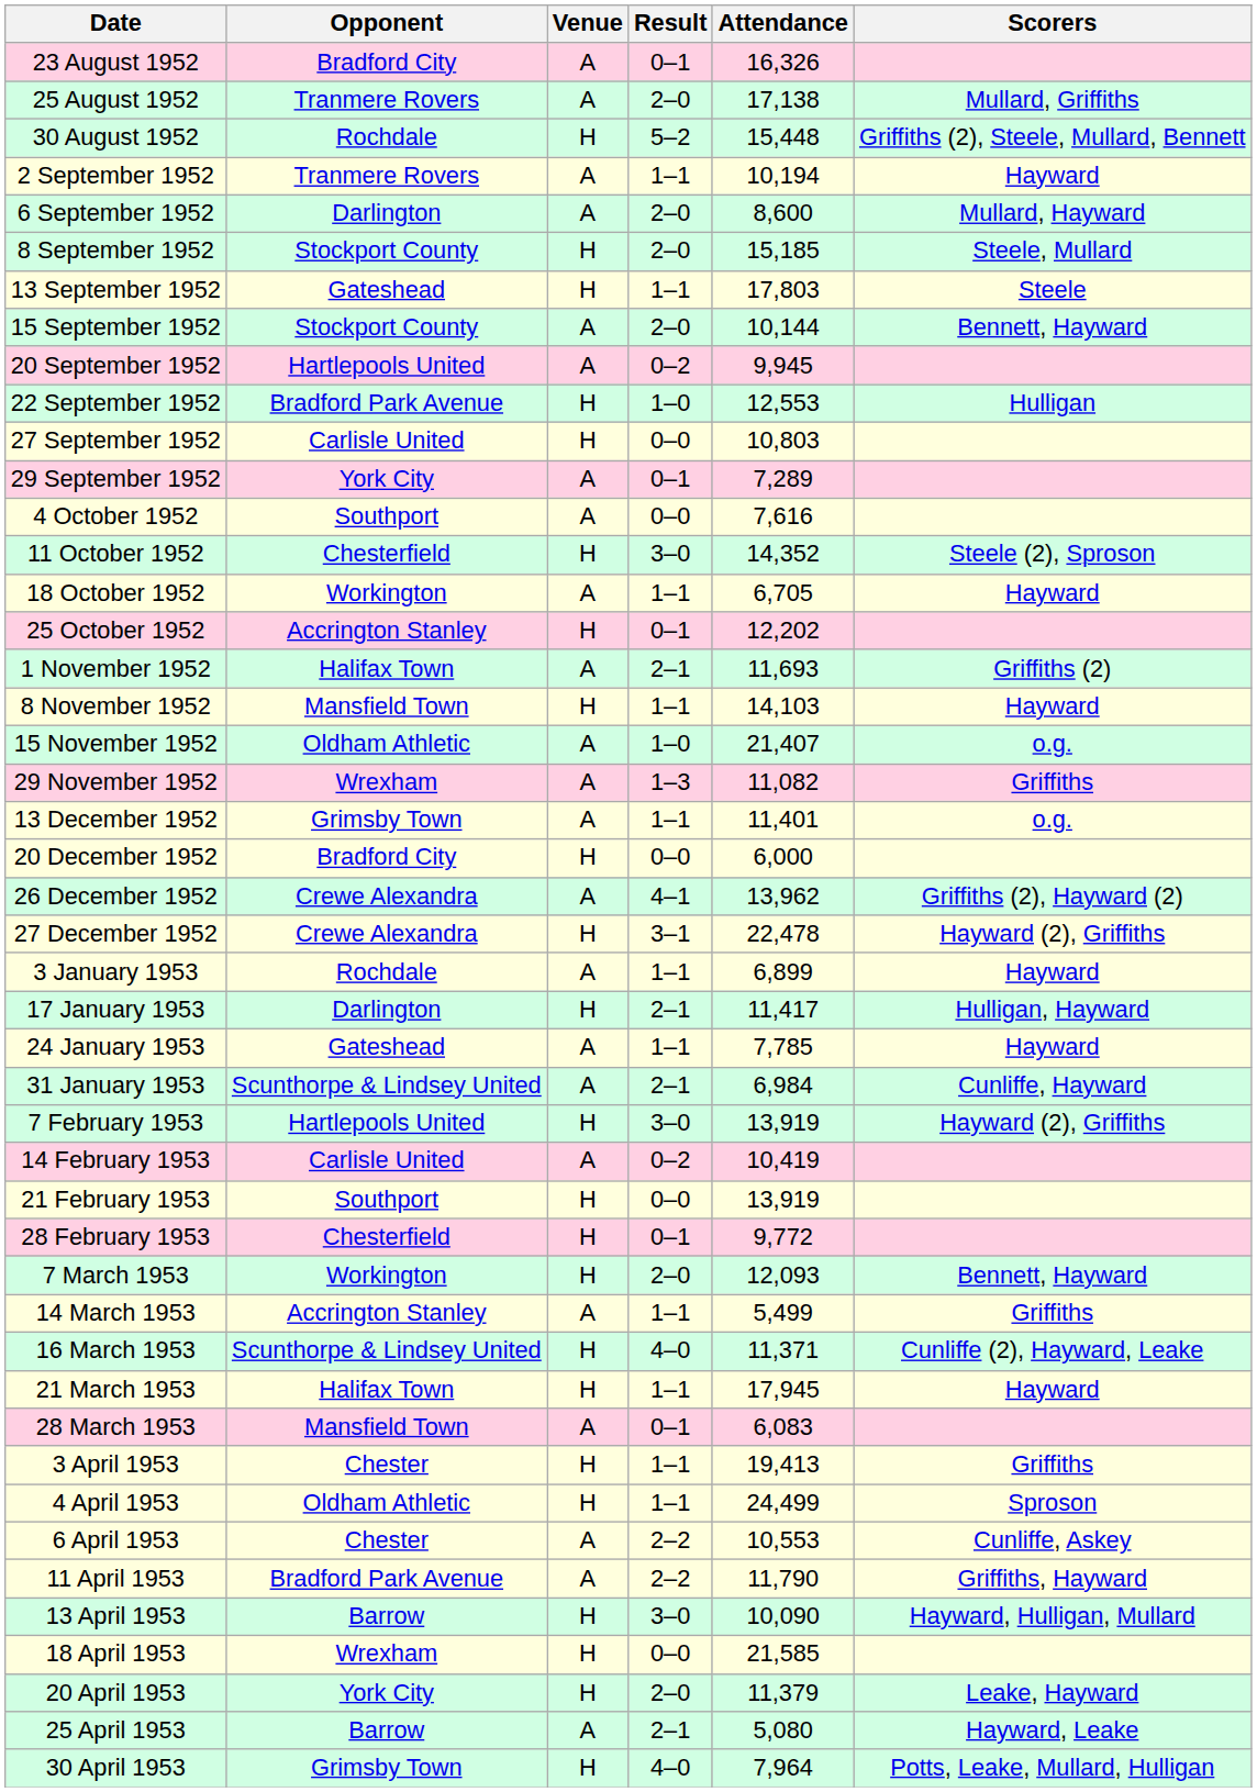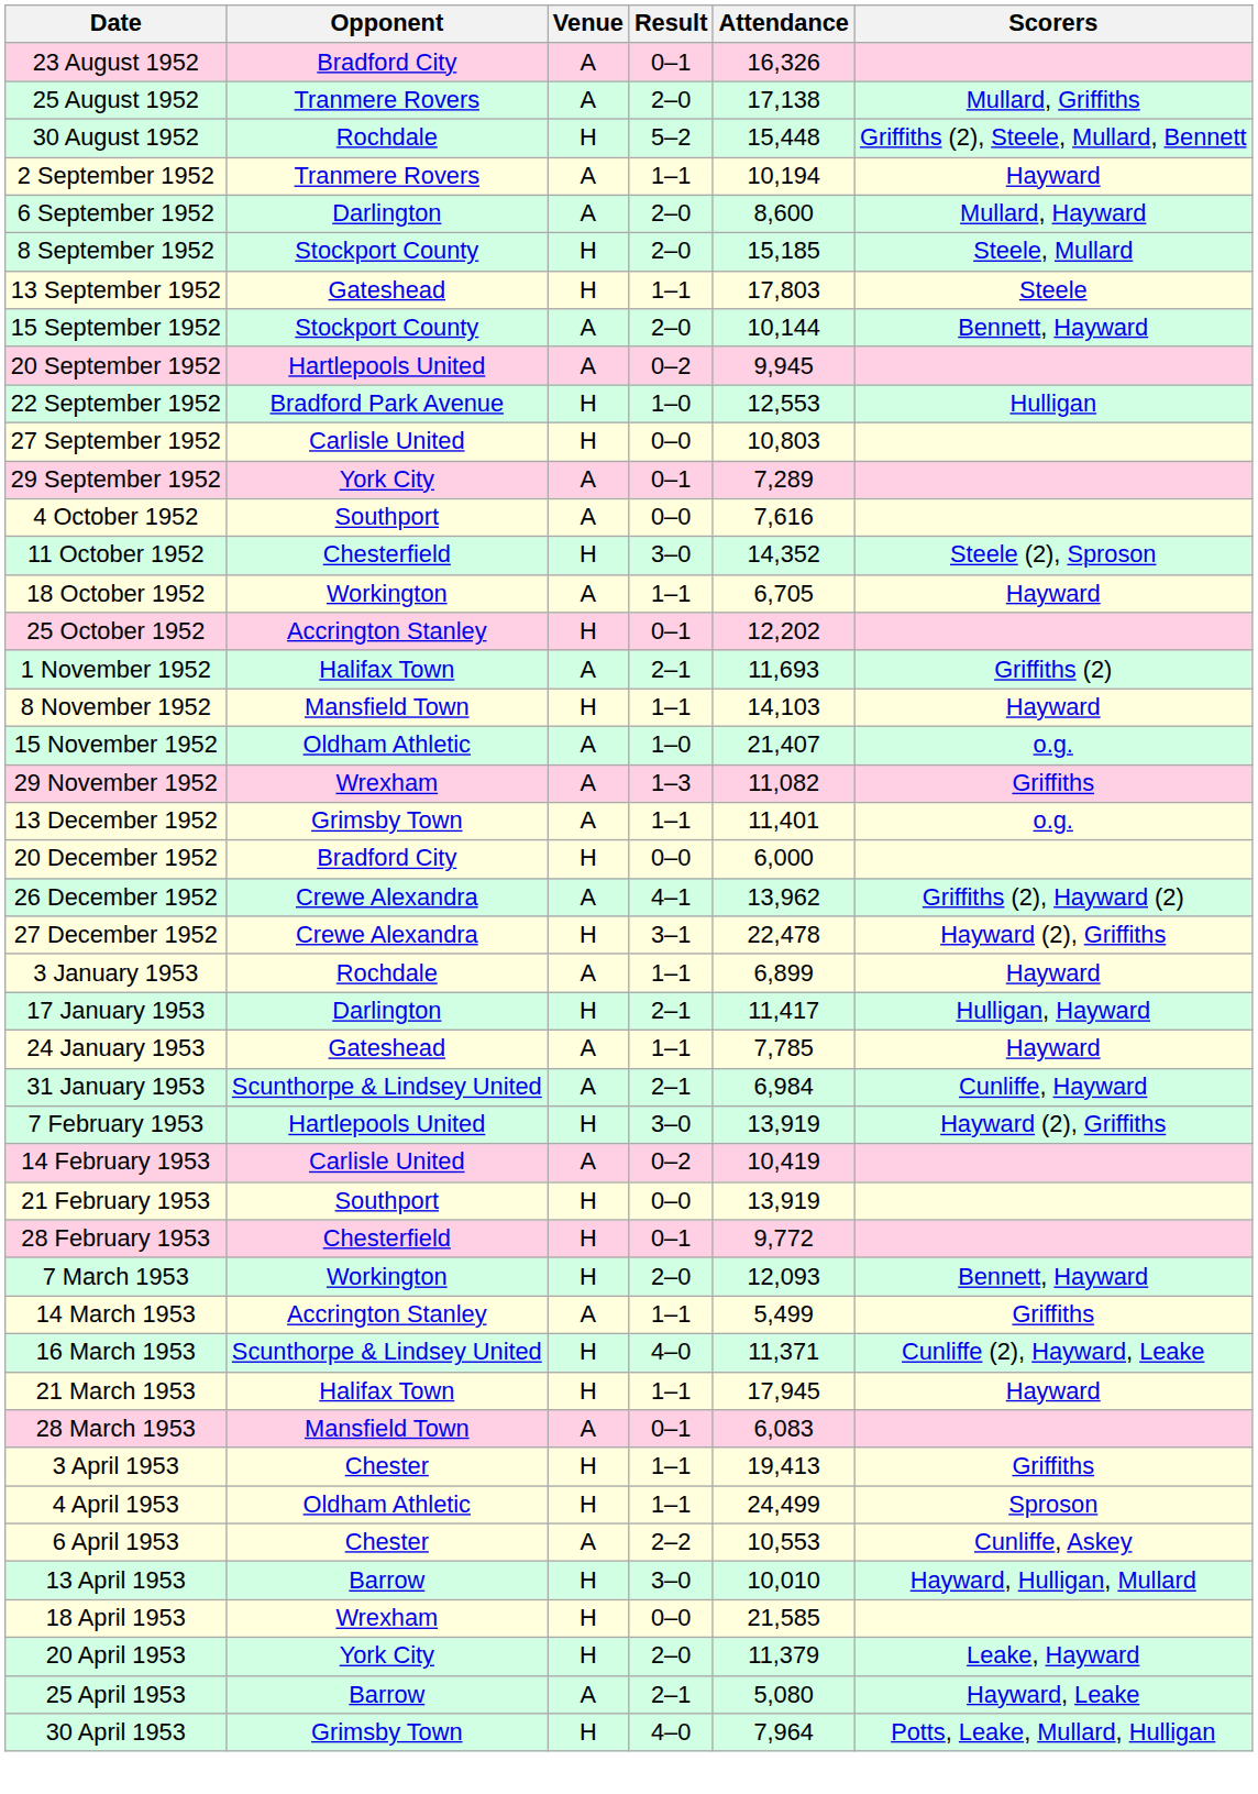 <table class="wikitable sortable" style="font-size:100%; text-align:center">
 <tr>
 <th>Date</th>
 <th>Opponent</th>
 <th>Venue</th>
 <th>Result</th>
 <th>Attendance</th>
 <th>Scorers</th>
 </tr>
 <tr style="background-color: #ffd0e3;">
 <td>23 August 1952</td>
 <td><a href='#'>Bradford City</a></td>
 <td>A</td>
 <td>0–1</td>
 <td>16,326</td>
 <td></td>
 </tr>
 <tr style="background-color: #d0ffe3;">
 <td>25 August 1952</td>
 <td><a href='#'>Tranmere Rovers</a></td>
 <td>A</td>
 <td>2–0</td>
 <td>17,138</td>
 <td><a href='#'>Mullard</a>, <a href='#'>Griffiths</a></td>
 </tr>
 <tr style="background-color: #d0ffe3;">
 <td>30 August 1952</td>
 <td><a href='#'>Rochdale</a></td>
 <td>H</td>
 <td>5–2</td>
 <td>15,448</td>
 <td><a href='#'>Griffiths</a> (2), <a href='#'>Steele</a>, <a href='#'>Mullard</a>, <a href='#'>Bennett</a></td>
 </tr>
 <tr style="background-color: #ffffdd;">
 <td>2 September 1952</td>
 <td><a href='#'>Tranmere Rovers</a></td>
 <td>A</td>
 <td>1–1</td>
 <td>10,194</td>
 <td><a href='#'>Hayward</a></td>
 </tr>
 <tr style="background-color: #d0ffe3;">
 <td>6 September 1952</td>
 <td><a href='#'>Darlington</a></td>
 <td>A</td>
 <td>2–0</td>
 <td>8,600</td>
 <td><a href='#'>Mullard</a>, <a href='#'>Hayward</a></td>
 </tr>
 <tr style="background-color: #d0ffe3;">
 <td>8 September 1952</td>
 <td><a href='#'>Stockport County</a></td>
 <td>H</td>
 <td>2–0</td>
 <td>15,185</td>
 <td><a href='#'>Steele</a>, <a href='#'>Mullard</a></td>
 </tr>
 <tr style="background-color: #ffffdd;">
 <td>13 September 1952</td>
 <td><a href='#'>Gateshead</a></td>
 <td>H</td>
 <td>1–1</td>
 <td>17,803</td>
 <td><a href='#'>Steele</a></td>
 </tr>
 <tr style="background-color: #d0ffe3;">
 <td>15 September 1952</td>
 <td><a href='#'>Stockport County</a></td>
 <td>A</td>
 <td>2–0</td>
 <td>10,144</td>
 <td><a href='#'>Bennett</a>, <a href='#'>Hayward</a></td>
 </tr>
 <tr style="background-color: #ffd0e3;">
 <td>20 September 1952</td>
 <td><a href='#'>Hartlepools United</a></td>
 <td>A</td>
 <td>0–2</td>
 <td>9,945</td>
 <td></td>
 </tr>
 <tr style="background-color: #d0ffe3;">
 <td>22 September 1952</td>
 <td><a href='#'>Bradford Park Avenue</a></td>
 <td>H</td>
 <td>1–0</td>
 <td>12,553</td>
 <td><a href='#'>Hulligan</a></td>
 </tr>
 <tr style="background-color: #ffffdd;">
 <td>27 September 1952</td>
 <td><a href='#'>Carlisle United</a></td>
 <td>H</td>
 <td>0–0</td>
 <td>10,803</td>
 <td></td>
 </tr>
 <tr style="background-color: #ffd0e3;">
 <td>29 September 1952</td>
 <td><a href='#'>York City</a></td>
 <td>A</td>
 <td>0–1</td>
 <td>7,289</td>
 <td></td>
 </tr>
 <tr style="background-color: #ffffdd;">
 <td>4 October 1952</td>
 <td><a href='#'>Southport</a></td>
 <td>A</td>
 <td>0–0</td>
 <td>7,616</td>
 <td></td>
 </tr>
 <tr style="background-color: #d0ffe3;">
 <td>11 October 1952</td>
 <td><a href='#'>Chesterfield</a></td>
 <td>H</td>
 <td>3–0</td>
 <td>14,352</td>
 <td><a href='#'>Steele</a> (2), <a href='#'>Sproson</a></td>
 </tr>
 <tr style="background-color: #ffffdd;">
 <td>18 October 1952</td>
 <td><a href='#'>Workington</a></td>
 <td>A</td>
 <td>1–1</td>
 <td>6,705</td>
 <td><a href='#'>Hayward</a></td>
 </tr>
 <tr style="background-color: #ffd0e3;">
 <td>25 October 1952</td>
 <td><a href='#'>Accrington Stanley</a></td>
 <td>H</td>
 <td>0–1</td>
 <td>12,202</td>
 <td></td>
 </tr>
 <tr style="background-color: #d0ffe3;">
 <td>1 November 1952</td>
 <td><a href='#'>Halifax Town</a></td>
 <td>A</td>
 <td>2–1</td>
 <td>11,693</td>
 <td><a href='#'>Griffiths</a> (2)</td>
 </tr>
 <tr style="background-color: #ffffdd;">
 <td>8 November 1952</td>
 <td><a href='#'>Mansfield Town</a></td>
 <td>H</td>
 <td>1–1</td>
 <td>14,103</td>
 <td><a href='#'>Hayward</a></td>
 </tr>
 <tr style="background-color: #d0ffe3;">
 <td>15 November 1952</td>
 <td><a href='#'>Oldham Athletic</a></td>
 <td>A</td>
 <td>1–0</td>
 <td>21,407</td>
 <td><a href='#'>o.g.</a></td>
 </tr>
 <tr style="background-color: #ffd0e3;">
 <td>29 November 1952</td>
 <td><a href='#'>Wrexham</a></td>
 <td>A</td>
 <td>1–3</td>
 <td>11,082</td>
 <td><a href='#'>Griffiths</a></td>
 </tr>
 <tr style="background-color: #ffffdd;">
 <td>13 December 1952</td>
 <td><a href='#'>Grimsby Town</a></td>
 <td>A</td>
 <td>1–1</td>
 <td>11,401</td>
 <td><a href='#'>o.g.</a></td>
 </tr>
 <tr style="background-color: #ffffdd;">
 <td>20 December 1952</td>
 <td><a href='#'>Bradford City</a></td>
 <td>H</td>
 <td>0–0</td>
 <td>6,000</td>
 <td></td>
 </tr>
 <tr style="background-color: #d0ffe3;">
 <td>26 December 1952</td>
 <td><a href='#'>Crewe Alexandra</a></td>
 <td>A</td>
 <td>4–1</td>
 <td>13,962</td>
 <td><a href='#'>Griffiths</a> (2), <a href='#'>Hayward</a> (2)</td>
 </tr>
 <tr style="background-color: #ffffdd;">
 <td>27 December 1952</td>
 <td><a href='#'>Crewe Alexandra</a></td>
 <td>H</td>
 <td>3–1</td>
 <td>22,478</td>
 <td><a href='#'>Hayward</a> (2), <a href='#'>Griffiths</a></td>
 </tr>
 <tr style="background-color: #ffffdd;">
 <td>3 January 1953</td>
 <td><a href='#'>Rochdale</a></td>
 <td>A</td>
 <td>1–1</td>
 <td>6,899</td>
 <td><a href='#'>Hayward</a></td>
 </tr>
 <tr style="background-color: #d0ffe3;">
 <td>17 January 1953</td>
 <td><a href='#'>Darlington</a></td>
 <td>H</td>
 <td>2–1</td>
 <td>11,417</td>
 <td><a href='#'>Hulligan</a>, <a href='#'>Hayward</a></td>
 </tr>
 <tr style="background-color: #ffffdd;">
 <td>24 January 1953</td>
 <td><a href='#'>Gateshead</a></td>
 <td>A</td>
 <td>1–1</td>
 <td>7,785</td>
 <td><a href='#'>Hayward</a></td>
 </tr>
 <tr style="background-color: #d0ffe3;">
 <td>31 January 1953</td>
 <td><a href='#'>Scunthorpe & Lindsey United</a></td>
 <td>A</td>
 <td>2–1</td>
 <td>6,984</td>
 <td><a href='#'>Cunliffe</a>, <a href='#'>Hayward</a></td>
 </tr>
 <tr style="background-color: #d0ffe3;">
 <td>7 February 1953</td>
 <td><a href='#'>Hartlepools United</a></td>
 <td>H</td>
 <td>3–0</td>
 <td>13,919</td>
 <td><a href='#'>Hayward</a> (2), <a href='#'>Griffiths</a></td>
 </tr>
 <tr style="background-color: #ffd0e3;">
 <td>14 February 1953</td>
 <td><a href='#'>Carlisle United</a></td>
 <td>A</td>
 <td>0–2</td>
 <td>10,419</td>
 <td></td>
 </tr>
 <tr style="background-color: #ffffdd;">
 <td>21 February 1953</td>
 <td><a href='#'>Southport</a></td>
 <td>H</td>
 <td>0–0</td>
 <td>13,919</td>
 <td></td>
 </tr>
 <tr style="background-color: #ffd0e3;">
 <td>28 February 1953</td>
 <td><a href='#'>Chesterfield</a></td>
 <td>H</td>
 <td>0–1</td>
 <td>9,772</td>
 <td></td>
 </tr>
 <tr style="background-color: #d0ffe3;">
 <td>7 March 1953</td>
 <td><a href='#'>Workington</a></td>
 <td>H</td>
 <td>2–0</td>
 <td>12,093</td>
 <td><a href='#'>Bennett</a>, <a href='#'>Hayward</a></td>
 </tr>
 <tr style="background-color: #ffffdd;">
 <td>14 March 1953</td>
 <td><a href='#'>Accrington Stanley</a></td>
 <td>A</td>
 <td>1–1</td>
 <td>5,499</td>
 <td><a href='#'>Griffiths</a></td>
 </tr>
 <tr style="background-color: #d0ffe3;">
 <td>16 March 1953</td>
 <td><a href='#'>Scunthorpe & Lindsey United</a></td>
 <td>H</td>
 <td>4–0</td>
 <td>11,371</td>
 <td><a href='#'>Cunliffe</a> (2), <a href='#'>Hayward</a>, <a href='#'>Leake</a></td>
 </tr>
 <tr style="background-color: #ffffdd;">
 <td>21 March 1953</td>
 <td><a href='#'>Halifax Town</a></td>
 <td>H</td>
 <td>1–1</td>
 <td>17,945</td>
 <td><a href='#'>Hayward</a></td>
 </tr>
 <tr style="background-color: #ffd0e3;">
 <td>28 March 1953</td>
 <td><a href='#'>Mansfield Town</a></td>
 <td>A</td>
 <td>0–1</td>
 <td>6,083</td>
 <td></td>
 </tr>
 <tr style="background-color: #ffffdd;">
 <td>3 April 1953</td>
 <td><a href='#'>Chester</a></td>
 <td>H</td>
 <td>1–1</td>
 <td>19,413</td>
 <td><a href='#'>Griffiths</a></td>
 </tr>
 <tr style="background-color: #ffffdd;">
 <td>4 April 1953</td>
 <td><a href='#'>Oldham Athletic</a></td>
 <td>H</td>
 <td>1–1</td>
 <td>24,499</td>
 <td><a href='#'>Sproson</a></td>
 </tr>
 <tr style="background-color: #ffffdd;">
 <td>6 April 1953</td>
 <td><a href='#'>Chester</a></td>
 <td>A</td>
 <td>2–2</td>
 <td>10,553</td>
 <td><a href='#'>Cunliffe</a>, <a href='#'>Askey</a></td>
 </tr>
-<tr style="background-color: #ffffdd;">
-<td>11 April 1953</td>
-<td><a href='#'>Bradford Park Avenue</a></td>
-<td>A</td>
-<td>2–2</td>
-<td>11,790</td>
-<td><a href='#'>Griffiths</a>, <a href='#'>Hayward</a></td>
-</tr>
 <tr style="background-color: #d0ffe3;">
 <td>13 April 1953</td>
 <td><a href='#'>Barrow</a></td>
 <td>H</td>
 <td>3–0</td>
-<td>10,090</td>
+<td>10,010</td>
 <td><a href='#'>Hayward</a>, <a href='#'>Hulligan</a>, <a href='#'>Mullard</a></td>
 </tr>
 <tr style="background-color: #ffffdd;">
 <td>18 April 1953</td>
 <td><a href='#'>Wrexham</a></td>
 <td>H</td>
 <td>0–0</td>
 <td>21,585</td>
 <td></td>
 </tr>
 <tr style="background-color: #d0ffe3;">
 <td>20 April 1953</td>
 <td><a href='#'>York City</a></td>
 <td>H</td>
 <td>2–0</td>
 <td>11,379</td>
 <td><a href='#'>Leake</a>, <a href='#'>Hayward</a></td>
 </tr>
 <tr style="background-color: #d0ffe3;">
 <td>25 April 1953</td>
 <td><a href='#'>Barrow</a></td>
 <td>A</td>
 <td>2–1</td>
 <td>5,080</td>
 <td><a href='#'>Hayward</a>, <a href='#'>Leake</a></td>
 </tr>
 <tr style="background-color: #d0ffe3;">
 <td>30 April 1953</td>
 <td><a href='#'>Grimsby Town</a></td>
 <td>H</td>
 <td>4–0</td>
 <td>7,964</td>
 <td><a href='#'>Potts</a>, <a href='#'>Leake</a>, <a href='#'>Mullard</a>, <a href='#'>Hulligan</a></td>
 </tr>
 </table>
